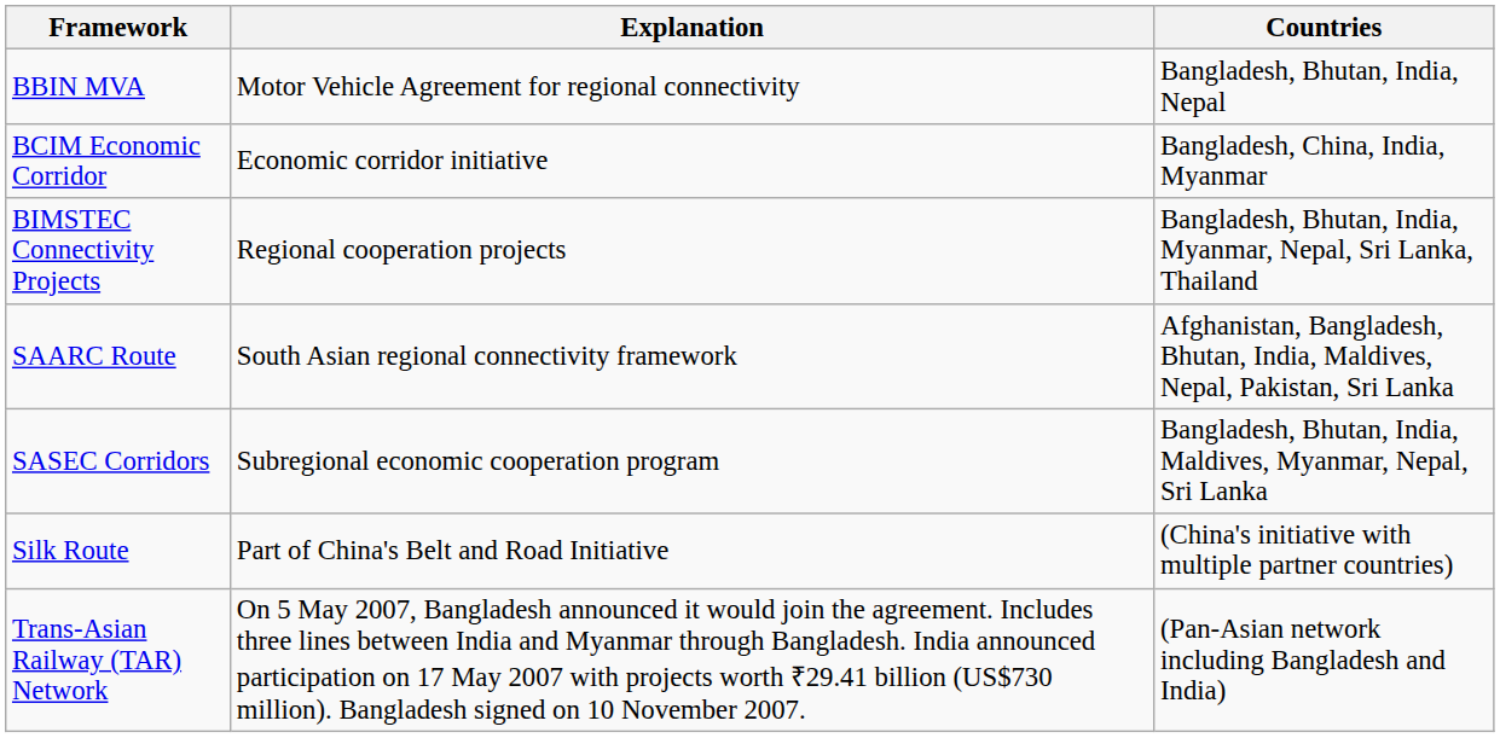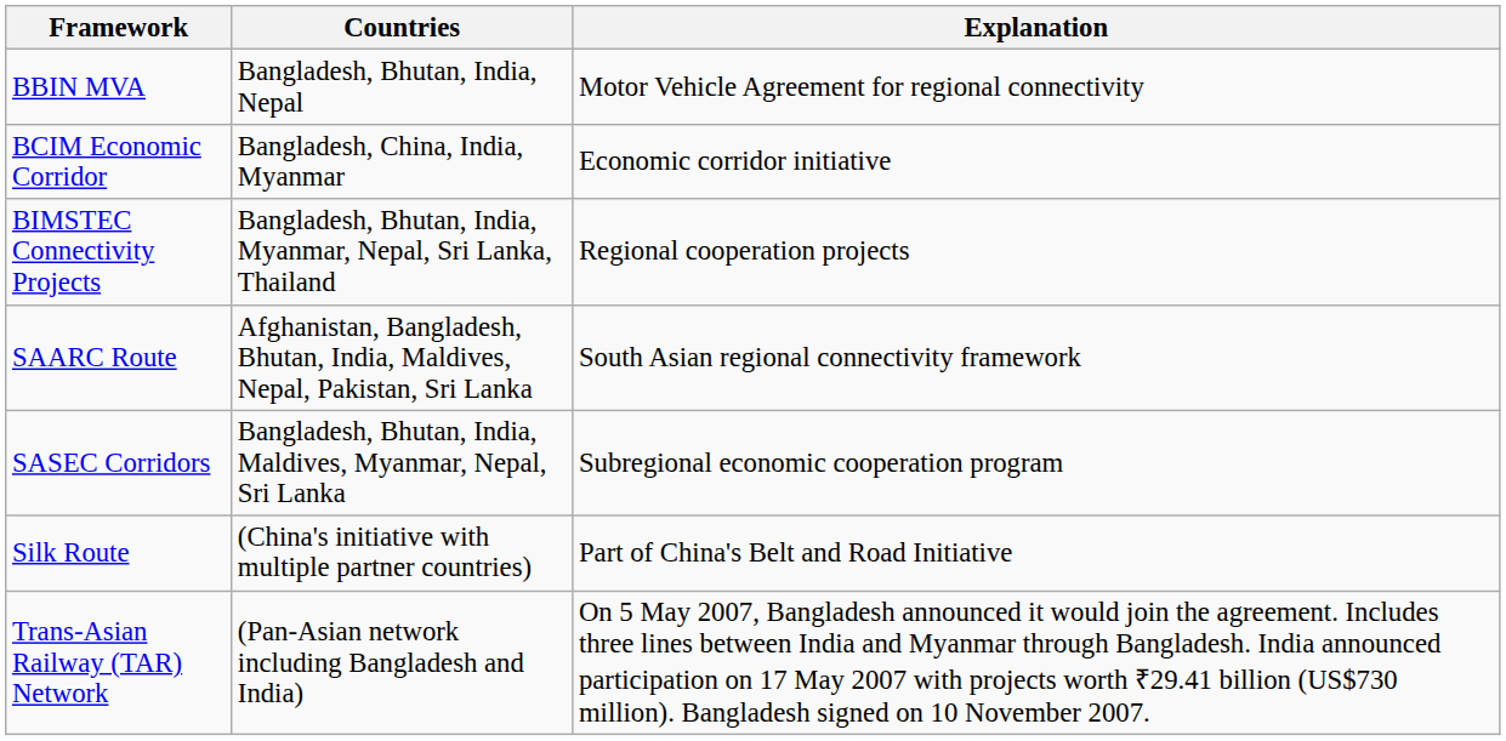 <table class="wikitable">
 <tr>
 <th>Framework</th>
+<th>Countries</th>
 <th>Explanation</th>
-<th>Countries</th>
 </tr>
 <tr>
 <td><a href='#'>BBIN MVA</a></td>
+<td>Bangladesh, Bhutan, India, Nepal</td>
 <td>Motor Vehicle Agreement for regional connectivity</td>
-<td>Bangladesh, Bhutan, India, Nepal</td>
 </tr>
 <tr>
 <td><a href='#'>BCIM Economic Corridor</a></td>
+<td>Bangladesh, China, India, Myanmar</td>
 <td>Economic corridor initiative</td>
-<td>Bangladesh, China, India, Myanmar</td>
 </tr>
 <tr>
 <td><a href='#'>BIMSTEC Connectivity Projects</a></td>
+<td>Bangladesh, Bhutan, India, Myanmar, Nepal, Sri Lanka, Thailand</td>
 <td>Regional cooperation projects</td>
-<td>Bangladesh, Bhutan, India, Myanmar, Nepal, Sri Lanka, Thailand</td>
 </tr>
 <tr>
 <td><a href='#'>SAARC Route</a></td>
+<td>Afghanistan, Bangladesh, Bhutan, India, Maldives, Nepal, Pakistan, Sri Lanka</td>
 <td>South Asian regional connectivity framework</td>
-<td>Afghanistan, Bangladesh, Bhutan, India, Maldives, Nepal, Pakistan, Sri Lanka</td>
 </tr>
 <tr>
 <td><a href='#'>SASEC Corridors</a></td>
+<td>Bangladesh, Bhutan, India, Maldives, Myanmar, Nepal, Sri Lanka</td>
 <td>Subregional economic cooperation program</td>
-<td>Bangladesh, Bhutan, India, Maldives, Myanmar, Nepal, Sri Lanka</td>
 </tr>
 <tr>
 <td><a href='#'>Silk Route</a></td>
+<td>(China's initiative with multiple partner countries)</td>
 <td>Part of China's Belt and Road Initiative</td>
-<td>(China's initiative with multiple partner countries)</td>
 </tr>
 <tr>
 <td><a href='#'>Trans-Asian Railway (TAR) Network</a></td>
+<td>(Pan-Asian network including Bangladesh and India)</td>
 <td>On 5 May 2007, Bangladesh announced it would join the agreement. Includes three lines between India and Myanmar through Bangladesh. India announced participation on 17 May 2007 with projects worth ₹29.41 billion (US$730 million). Bangladesh signed on 10 November 2007.</td>
-<td>(Pan-Asian network including Bangladesh and India)</td>
 </tr>
 </table>
